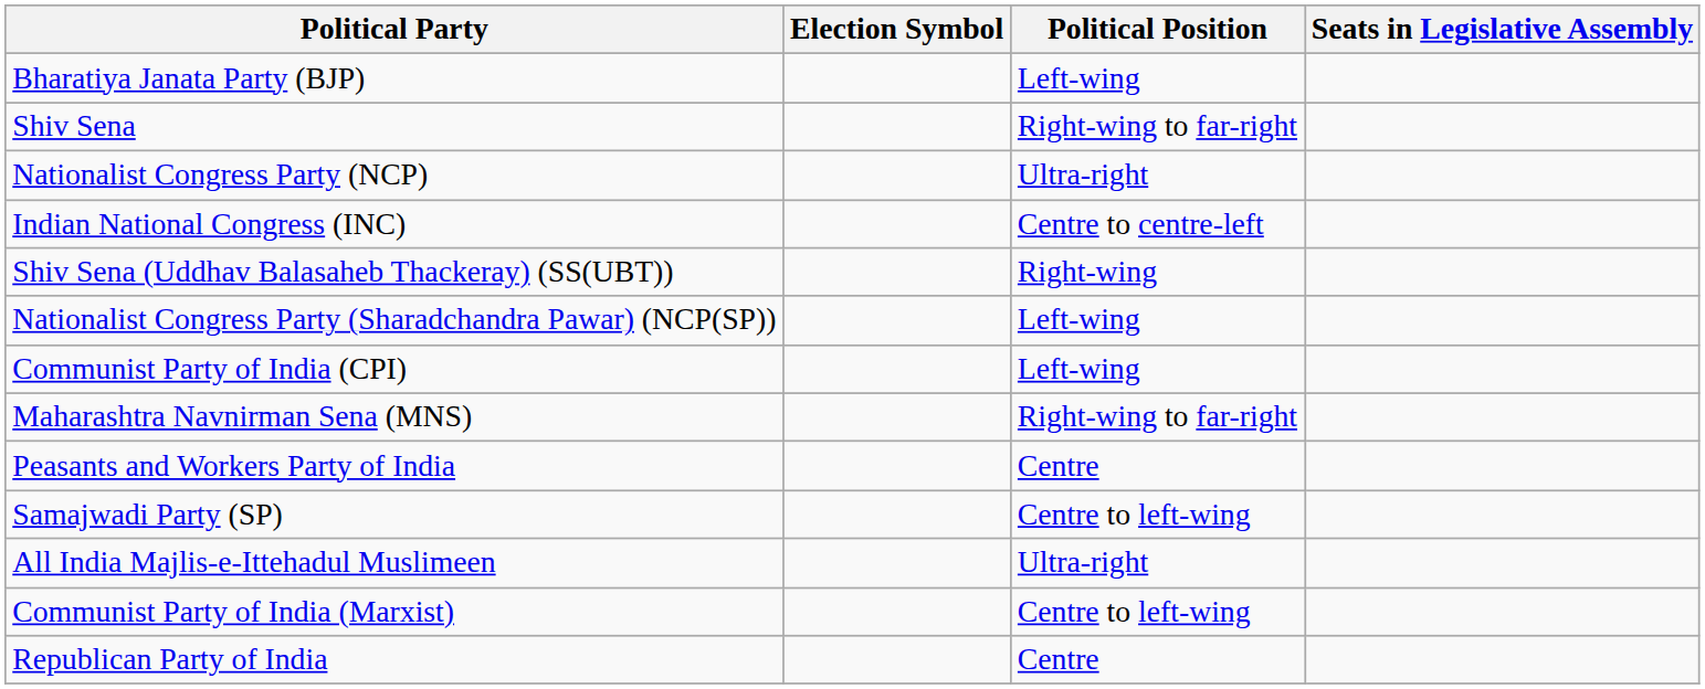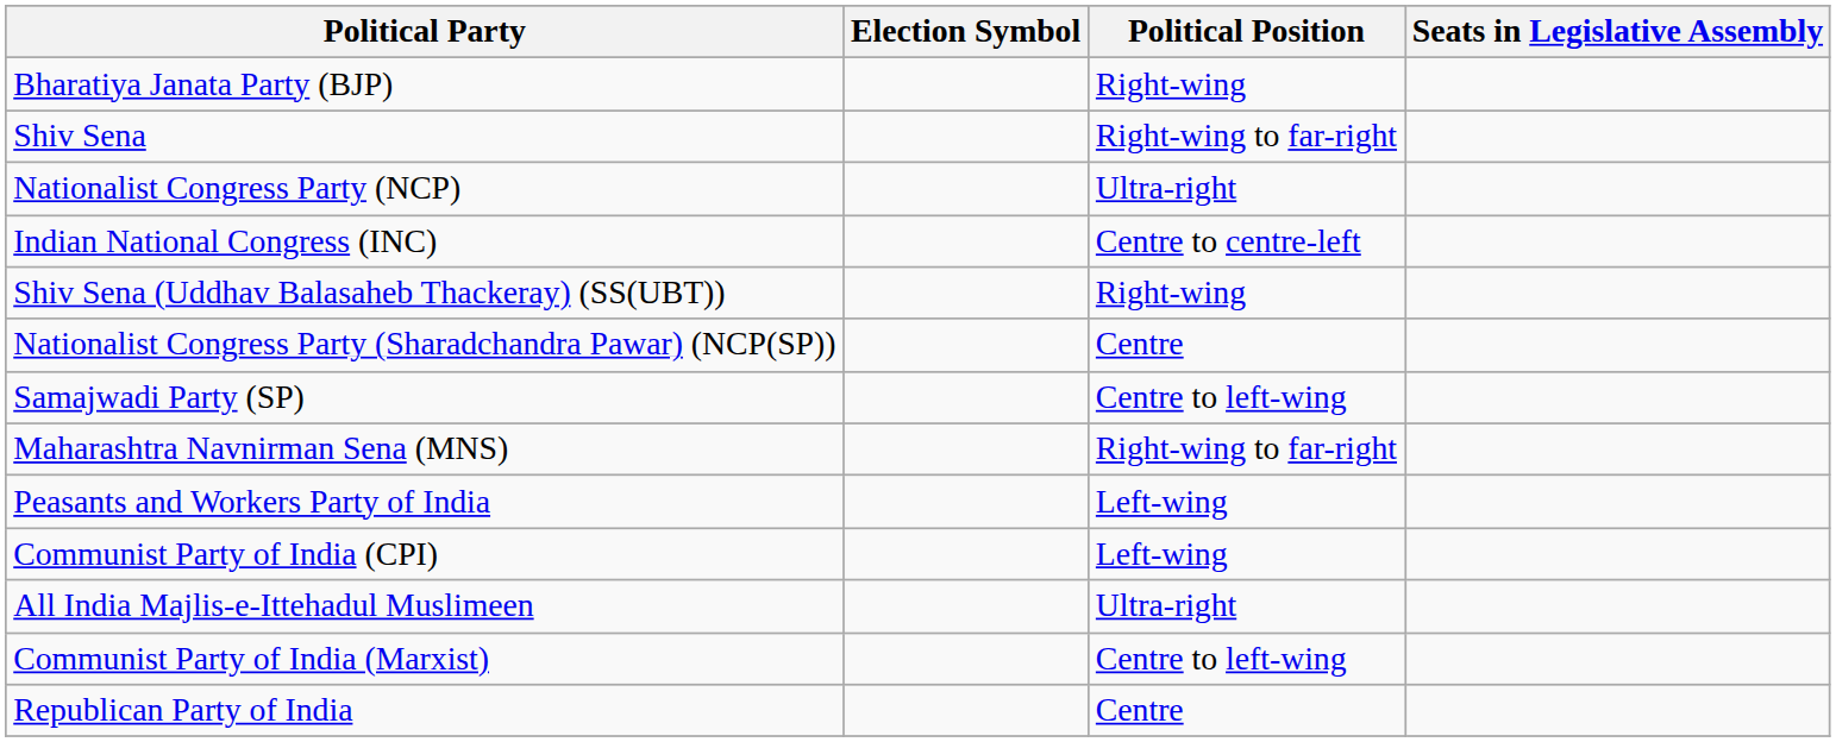 <table class="wikitable sortable">
 <tr>
 <th>Political Party</th>
 <th>Election Symbol</th>
 <th>Political Position <br></th>
 <th>Seats in <a href='#'>Legislative Assembly</a></th>
 </tr>
 <tr>
 <td><a href='#'>Bharatiya Janata Party</a> (BJP)</td>
 <td></td>
-<td><a href='#'>Left-wing</a></td>
+<td><a href='#'>Right-wing</a></td>
 <td></td>
 </tr>
 <tr>
 <td><a href='#'>Shiv Sena</a></td>
 <td></td>
 <td><a href='#'>Right-wing</a> to <a href='#'>far-right</a></td>
 <td></td>
 </tr>
 <tr>
 <td><a href='#'>Nationalist Congress Party</a> (NCP)</td>
 <td></td>
 <td><a href='#'>Ultra-right</a></td>
 <td></td>
 </tr>
 <tr>
 <td><a href='#'>Indian National Congress</a> (INC)</td>
 <td></td>
 <td><a href='#'>Centre</a> to <a href='#'>centre-left</a></td>
 <td></td>
 </tr>
 <tr>
 <td><a href='#'>Shiv Sena (Uddhav Balasaheb Thackeray)</a> (SS(UBT))</td>
 <td></td>
 <td><a href='#'>Right-wing</a></td>
 <td></td>
 </tr>
 <tr>
 <td><a href='#'>Nationalist Congress Party (Sharadchandra Pawar)</a> (NCP(SP))</td>
 <td></td>
-<td><a href='#'>Left-wing</a></td>
+<td><a href='#'>Centre</a></td>
 <td></td>
 </tr>
 <tr>
-<td><a href='#'>Communist Party of India</a> (CPI)</td>
+<td><a href='#'>Samajwadi Party</a> (SP)</td>
 <td></td>
-<td><a href='#'>Left-wing</a></td>
+<td><a href='#'>Centre</a> to <a href='#'>left-wing</a></td>
 <td></td>
 </tr>
 <tr>
 <td><a href='#'>Maharashtra Navnirman Sena</a> (MNS)</td>
 <td></td>
 <td><a href='#'>Right-wing</a> to <a href='#'>far-right</a></td>
 <td></td>
 </tr>
 <tr>
 <td><a href='#'>Peasants and Workers Party of India</a></td>
 <td></td>
-<td><a href='#'>Centre</a></td>
+<td><a href='#'>Left-wing</a></td>
 <td></td>
 </tr>
 <tr>
-<td><a href='#'>Samajwadi Party</a> (SP)</td>
+<td><a href='#'>Communist Party of India</a> (CPI)</td>
 <td></td>
-<td><a href='#'>Centre</a> to <a href='#'>left-wing</a></td>
+<td><a href='#'>Left-wing</a></td>
 <td></td>
 </tr>
 <tr>
 <td><a href='#'>All India Majlis-e-Ittehadul Muslimeen</a></td>
 <td></td>
 <td><a href='#'>Ultra-right</a></td>
 <td></td>
 </tr>
 <tr>
 <td><a href='#'>Communist Party of India (Marxist)</a></td>
 <td></td>
 <td><a href='#'>Centre</a> to <a href='#'>left-wing</a></td>
 <td></td>
 </tr>
 <tr>
 <td><a href='#'>Republican Party of India</a></td>
 <td></td>
 <td><a href='#'>Centre</a></td>
 <td></td>
 </tr>
 </table>
